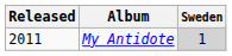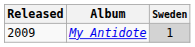 <table class="wikitable">
 <tr>
 <th>Released</th>
 <th>Album</th>
 <th><small>Sweden</small></th>
 </tr>
 <tr>
-<td>2011</td>
+<td>2009</td>
 <td><em><a href='#'>My Antidote</a></em></td>
 <td style="background: lightgrey; text-align:center; vertical-align:top;">1</td>
 </tr>
 </table>
